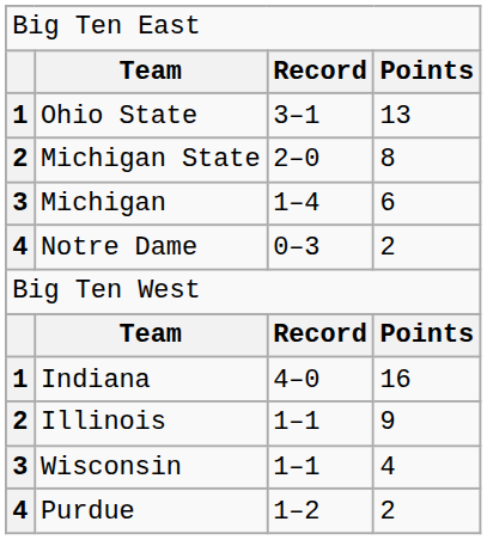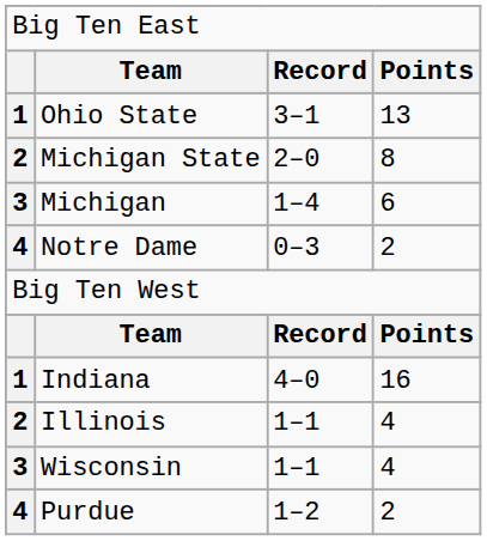 <table class="wikitable sortable collapsible plainrowheaders" style="font-size:90%;">
 <tr>
 <td colspan=4>Big Ten East</td>
 </tr>
 <tr>
 <th scope=col></th>
 <th scope=col>Team</th>
 <th scope=col>Record</th>
 <th scope=col>Points</th>
 </tr>
 <tr>
 <th align=center>1</th>
 <td align=left> Ohio State</td>
 <td>3–1</td>
 <td>13</td>
 </tr>
 <tr>
 <th align=center>2</th>
 <td align=left> Michigan State</td>
 <td>2–0</td>
 <td>8</td>
 </tr>
 <tr>
 <th align=center>3</th>
 <td align=left> Michigan</td>
 <td>1–4</td>
 <td>6</td>
 </tr>
 <tr>
 <th align=center>4</th>
 <td align=left> Notre Dame</td>
 <td>0–3</td>
 <td>2</td>
 </tr>
 <tr>
 <td colspan=4>Big Ten West</td>
 </tr>
 <tr>
 <th scope=col></th>
 <th scope=col>Team</th>
 <th scope=col>Record</th>
 <th scope=col>Points</th>
 </tr>
 <tr>
 <th align=center>1</th>
 <td align=left> Indiana</td>
 <td>4–0</td>
 <td>16</td>
 </tr>
 <tr>
 <th align=center>2</th>
 <td align=left> Illinois</td>
 <td>1–1</td>
-<td>9</td>
+<td>4</td>
 </tr>
 <tr>
 <th align=center>3</th>
 <td align=left> Wisconsin</td>
 <td>1–1</td>
 <td>4</td>
 </tr>
 <tr>
 <th align=center>4</th>
 <td align=left> Purdue</td>
 <td>1–2</td>
 <td>2</td>
 </tr>
 </table>
